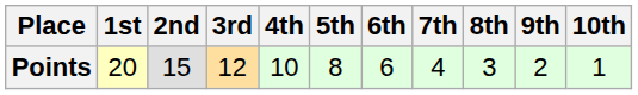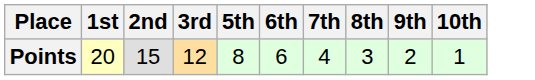 <table class="wikitable" width=25% style="text-align:center;">
 <tr>
 <th>Place</th>
 <th>1st</th>
 <th>2nd</th>
 <th>3rd</th>
-<th>4th</th>
 <th>5th</th>
 <th>6th</th>
 <th>7th</th>
 <th>8th</th>
 <th>9th</th>
 <th>10th</th>
 </tr>
 <tr>
 <th>Points</th>
 <td style="background:#ffffbf;">20</td>
 <td style="background:#dfdfdf;">15</td>
 <td style="background:#ffdf9f;">12</td>
-<td style="background:#dfffdf;">10</td>
 <td style="background:#dfffdf;">8</td>
 <td style="background:#dfffdf;">6</td>
 <td style="background:#dfffdf;">4</td>
 <td style="background:#dfffdf;">3</td>
 <td style="background:#dfffdf;">2</td>
 <td style="background:#dfffdf;">1</td>
 </tr>
 </table>
